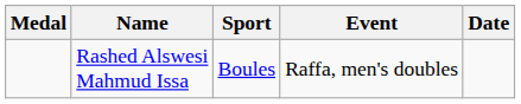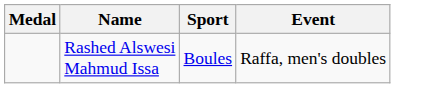 <table class="wikitable sortable" style="font-size: 95%;">
 <tr>
 <th>Medal</th>
 <th>Name</th>
 <th>Sport</th>
 <th>Event</th>
-<th>Date</th>
 </tr>
 <tr>
 <td></td>
 <td><a href='#'>Rashed Alswesi</a><br><a href='#'>Mahmud Issa</a></td>
 <td><a href='#'>Boules</a></td>
 <td>Raffa, men's doubles</td>
-<td></td>
 </tr>
 </table>
